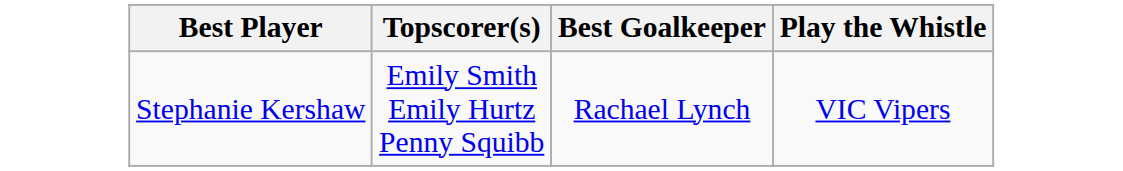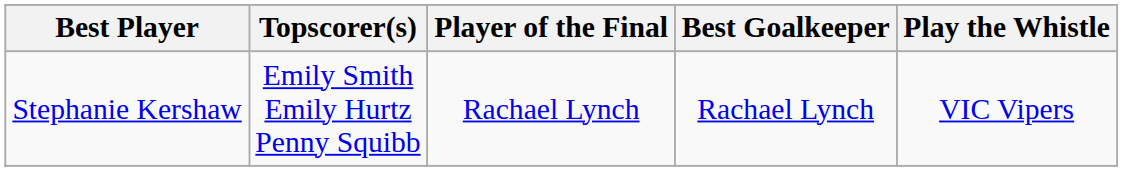 <table class=wikitable style="text-align:center; margin:auto">
 <tr>
 <th>Best Player</th>
 <th>Topscorer(s)</th>
+<th>Player of the Final</th>
 <th>Best Goalkeeper</th>
 <th>Play the Whistle</th>
 </tr>
 <tr>
 <td> <a href='#'>Stephanie Kershaw</a></td>
 <td> <a href='#'>Emily Smith</a><br> <a href='#'>Emily Hurtz</a><br> <a href='#'>Penny Squibb</a></td>
 <td> <a href='#'>Rachael Lynch</a></td>
+<td> <a href='#'>Rachael Lynch</a></td>
 <td> <a href='#'>VIC Vipers</a></td>
 </tr>
 </table>
